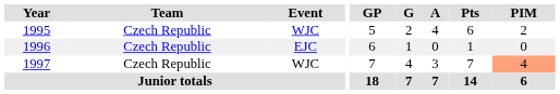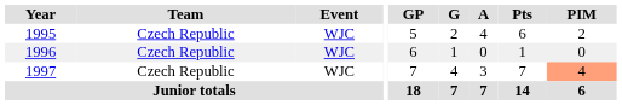 <table border="0" cellpadding="1" cellspacing="0" ID="Table3" style="text-align:center; width:40em">
 <tr ALIGN="center" bgcolor="#e0e0e0">
 <th>Year</th>
 <th>Team</th>
 <th>Event</th>
 <th rowspan="99" bgcolor="#ffffff"></th>
 <th>GP</th>
 <th>G</th>
 <th>A</th>
 <th>Pts</th>
 <th>PIM</th>
 </tr>
 <tr>
 <td><a href='#'>1995</a></td>
 <td><a href='#'>Czech Republic</a></td>
 <td><a href='#'>WJC</a></td>
 <td>5</td>
 <td>2</td>
 <td>4</td>
 <td>6</td>
 <td>2</td>
 </tr>
 <tr bgcolor="#f0f0f0">
 <td><a href='#'>1996</a></td>
 <td><a href='#'>Czech Republic</a></td>
-<td><a href='#'>EJC</a></td>
+<td><a href='#'>WJC</a></td>
 <td>6</td>
 <td>1</td>
 <td>0</td>
 <td>1</td>
 <td>0</td>
 </tr>
 <tr>
 <td><a href='#'>1997</a></td>
 <td>Czech Republic</td>
 <td>WJC</td>
 <td>7</td>
 <td>4</td>
 <td>3</td>
 <td>7</td>
 <td style="background: lightsalmon;">4</td>
 </tr>
 <tr bgcolor="#e0e0e0">
 <th colspan="3">Junior totals</th>
 <th>18</th>
 <th>7</th>
 <th>7</th>
 <th>14</th>
 <th>6</th>
 </tr>
 </table>
